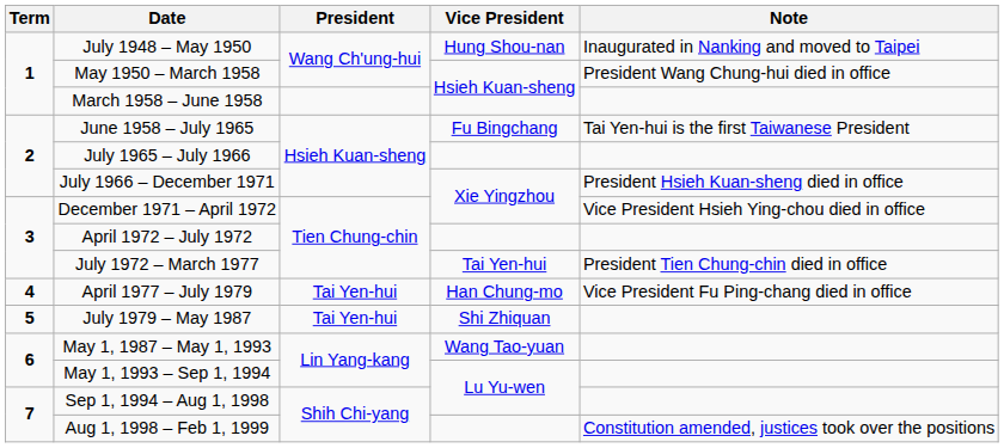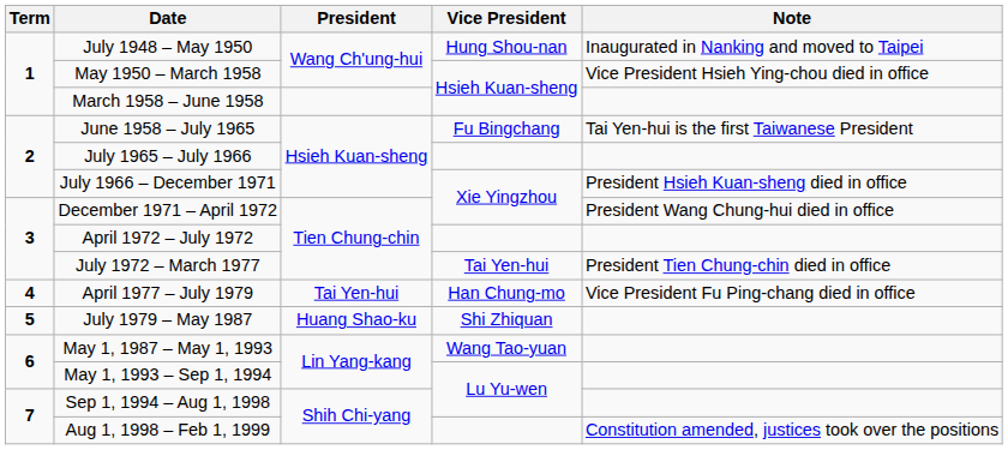 <table class=wikitable style="text-align:center;">
 <tr>
 <th>Term</th>
 <th>Date</th>
 <th>President</th>
 <th>Vice President</th>
 <th>Note</th>
 </tr>
 <tr>
 <td rowspan=3><strong>1</strong></td>
 <td>July 1948 – May 1950</td>
 <td rowspan=2><a href='#'>Wang Ch'ung-hui</a></td>
 <td><a href='#'>Hung Shou-nan</a></td>
 <td align=left>Inaugurated in <a href='#'>Nanking</a> and moved to <a href='#'>Taipei</a></td>
 </tr>
 <tr>
 <td>May 1950 – March 1958</td>
 <td rowspan=2><a href='#'>Hsieh Kuan-sheng</a></td>
-<td align=left>President Wang Chung-hui died in office</td>
+<td align=left>Vice President Hsieh Ying-chou died in office</td>
 </tr>
 <tr>
 <td>March 1958 – June 1958</td>
 <td><em></em></td>
 <td align=left></td>
 </tr>
 <tr>
 <td rowspan=3><strong>2</strong></td>
 <td>June 1958 – July 1965</td>
 <td rowspan=3><a href='#'>Hsieh Kuan-sheng</a></td>
 <td><a href='#'>Fu Bingchang</a></td>
 <td align=left>Tai Yen-hui is the first <a href='#'>Taiwanese</a> President</td>
 </tr>
 <tr>
 <td>July 1965 – July 1966</td>
 <td></td>
 <td align=left></td>
 </tr>
 <tr>
 <td>July 1966 – December 1971</td>
 <td rowspan=2><a href='#'>Xie Yingzhou</a></td>
 <td align=left>President <a href='#'>Hsieh Kuan-sheng</a> died in office</td>
 </tr>
 <tr>
 <td rowspan=3><strong>3</strong></td>
 <td>December 1971 – April 1972</td>
 <td rowspan=3><a href='#'>Tien Chung-chin</a></td>
-<td align=left>Vice President Hsieh Ying-chou died in office</td>
+<td align=left>President Wang Chung-hui died in office</td>
 </tr>
 <tr>
 <td>April 1972 – July 1972</td>
 <td></td>
 <td align=left></td>
 </tr>
 <tr>
 <td>July 1972 – March 1977</td>
 <td><a href='#'>Tai Yen-hui</a></td>
 <td align=left>President <a href='#'>Tien Chung-chin</a> died in office</td>
 </tr>
 <tr>
 <td><strong>4</strong></td>
 <td>April 1977 – July 1979</td>
 <td><a href='#'>Tai Yen-hui</a></td>
 <td><a href='#'>Han Chung-mo</a></td>
 <td align=left>Vice President Fu Ping-chang died in office</td>
 </tr>
 <tr>
 <td><strong>5</strong></td>
 <td>July 1979 – May 1987</td>
-<td><a href='#'>Tai Yen-hui</a></td>
+<td><a href='#'>Huang Shao-ku</a></td>
 <td><a href='#'>Shi Zhiquan</a></td>
 <td align=left></td>
 </tr>
 <tr>
 <td rowspan=2><strong>6</strong></td>
 <td>May 1, 1987 – May 1, 1993</td>
 <td rowspan=2><a href='#'>Lin Yang-kang</a></td>
 <td><a href='#'>Wang Tao-yuan</a></td>
 <td align=left></td>
 </tr>
 <tr>
 <td>May 1, 1993 – Sep 1, 1994</td>
 <td rowspan=2><a href='#'>Lu Yu-wen</a></td>
 <td align=left></td>
 </tr>
 <tr>
 <td rowspan=2><strong>7</strong></td>
 <td>Sep 1, 1994 – Aug 1, 1998</td>
 <td rowspan=2><a href='#'>Shih Chi-yang</a></td>
 <td align=left></td>
 </tr>
 <tr>
 <td>Aug 1, 1998 – Feb 1, 1999</td>
 <td></td>
 <td align=left><a href='#'>Constitution amended</a>, <a href='#'>justices</a> took over the positions</td>
 </tr>
 </table>
